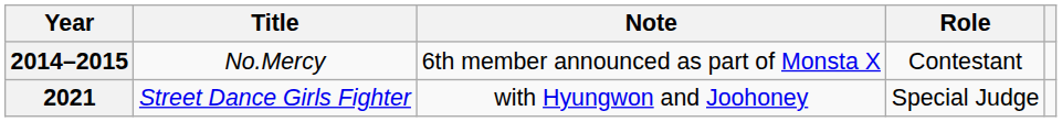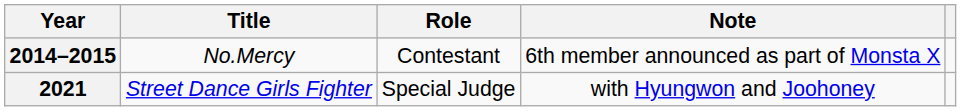 <table class="wikitable sortable plainrowheaders" style="text-align: center;">
 <tr>
 <th scope="col">Year</th>
 <th scope="col">Title</th>
+<th scope="col">Role</th>
 <th scope="col">Note</th>
-<th scope="col">Role</th>
 <th scope="col" class="unsortable"></th>
 </tr>
 <tr>
 <th scope="row">2014–2015</th>
 <td><em>No.Mercy</em></td>
+<td>Contestant</td>
 <td>6th member announced as part of <a href='#'>Monsta X</a></td>
-<td>Contestant</td>
 <td></td>
 </tr>
 <tr>
 <th scope="row">2021</th>
 <td><em><a href='#'>Street Dance Girls Fighter</a></em></td>
+<td>Special Judge</td>
 <td>with <a href='#'>Hyungwon</a> and <a href='#'>Joohoney</a></td>
-<td>Special Judge</td>
 <td></td>
 </tr>
 </table>
